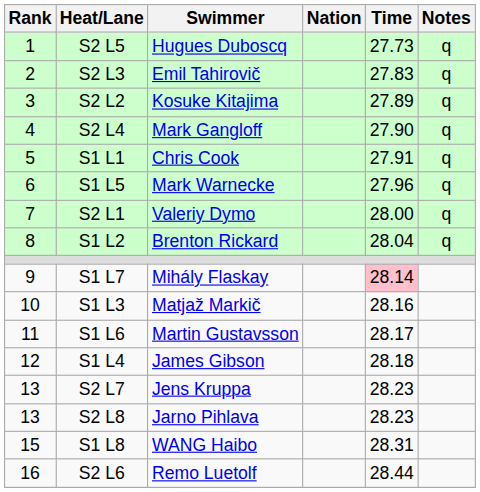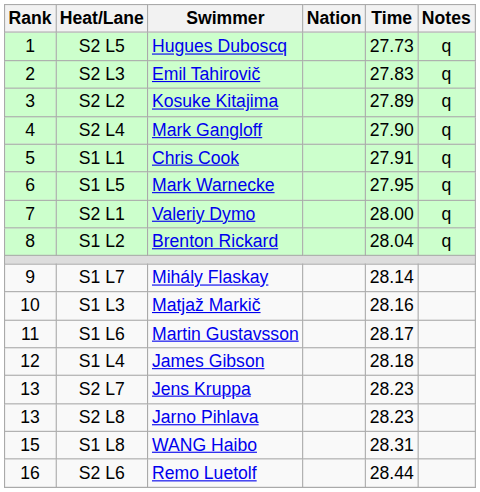 <table class="wikitable sortable" style="text-align:center">
 <tr>
 <th>Rank</th>
 <th>Heat/Lane</th>
 <th>Swimmer</th>
 <th>Nation</th>
 <th>Time</th>
 <th>Notes</th>
 </tr>
 <tr bgcolor=ccffcc>
 <td>1</td>
 <td>S2 L5</td>
 <td align=left><a href='#'>Hugues Duboscq</a></td>
 <td align=left></td>
 <td>27.73</td>
 <td>q</td>
 </tr>
 <tr bgcolor=ccffcc>
 <td>2</td>
 <td>S2 L3</td>
 <td align=left><a href='#'>Emil Tahirovič</a></td>
 <td align=left></td>
 <td>27.83</td>
 <td>q</td>
 </tr>
 <tr bgcolor=ccffcc>
 <td>3</td>
 <td>S2 L2</td>
 <td align=left><a href='#'>Kosuke Kitajima</a></td>
 <td align=left></td>
 <td>27.89</td>
 <td>q</td>
 </tr>
 <tr bgcolor=ccffcc>
 <td>4</td>
 <td>S2 L4</td>
 <td align=left><a href='#'>Mark Gangloff</a></td>
 <td align=left></td>
 <td>27.90</td>
 <td>q</td>
 </tr>
 <tr bgcolor=ccffcc>
 <td>5</td>
 <td>S1 L1</td>
 <td align=left><a href='#'>Chris Cook</a></td>
 <td align=left></td>
 <td>27.91</td>
 <td>q</td>
 </tr>
 <tr bgcolor=ccffcc>
 <td>6</td>
 <td>S1 L5</td>
 <td align=left><a href='#'>Mark Warnecke</a></td>
 <td align=left></td>
-<td>27.96</td>
+<td>27.95</td>
 <td>q</td>
 </tr>
 <tr bgcolor=ccffcc>
 <td>7</td>
 <td>S2 L1</td>
 <td align=left><a href='#'>Valeriy Dymo</a></td>
 <td align=left></td>
 <td>28.00</td>
 <td>q</td>
 </tr>
 <tr bgcolor=ccffcc>
 <td>8</td>
 <td>S1 L2</td>
 <td align=left><a href='#'>Brenton Rickard</a></td>
 <td align=left></td>
 <td>28.04</td>
 <td>q</td>
 </tr>
 <tr bgcolor=#DDDDDD>
 <td colspan=6></td>
 </tr>
 <tr>
 <td>9</td>
 <td>S1 L7</td>
 <td align=left><a href='#'>Mihály Flaskay</a></td>
 <td align=left></td>
-<td style="background: pink;">28.14</td>
+<td>28.14</td>
 <td></td>
 </tr>
 <tr>
 <td>10</td>
 <td>S1 L3</td>
 <td align=left><a href='#'>Matjaž Markič</a></td>
 <td align=left></td>
 <td>28.16</td>
 <td></td>
 </tr>
 <tr>
 <td>11</td>
 <td>S1 L6</td>
 <td align=left><a href='#'>Martin Gustavsson</a></td>
 <td align=left></td>
 <td>28.17</td>
 <td></td>
 </tr>
 <tr>
 <td>12</td>
 <td>S1 L4</td>
 <td align=left><a href='#'>James Gibson</a></td>
 <td align=left></td>
 <td>28.18</td>
 <td></td>
 </tr>
 <tr>
 <td>13</td>
 <td>S2 L7</td>
 <td align=left><a href='#'>Jens Kruppa</a></td>
 <td align=left></td>
 <td>28.23</td>
 <td></td>
 </tr>
 <tr>
 <td>13</td>
 <td>S2 L8</td>
 <td align=left><a href='#'>Jarno Pihlava</a></td>
 <td align=left></td>
 <td>28.23</td>
 <td></td>
 </tr>
 <tr>
 <td>15</td>
 <td>S1 L8</td>
 <td align=left><a href='#'>WANG Haibo</a></td>
 <td align=left></td>
 <td>28.31</td>
 <td></td>
 </tr>
 <tr>
 <td>16</td>
 <td>S2 L6</td>
 <td align=left><a href='#'>Remo Luetolf</a></td>
 <td align=left></td>
 <td>28.44</td>
 <td></td>
 </tr>
 <tr>
 </tr>
 </table>
